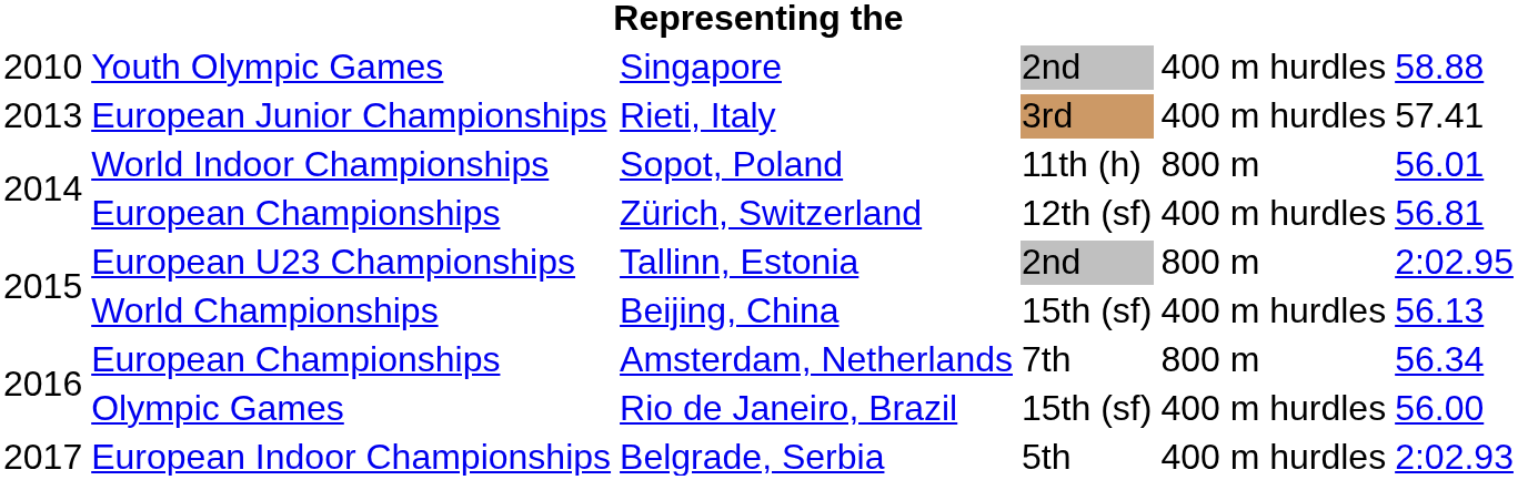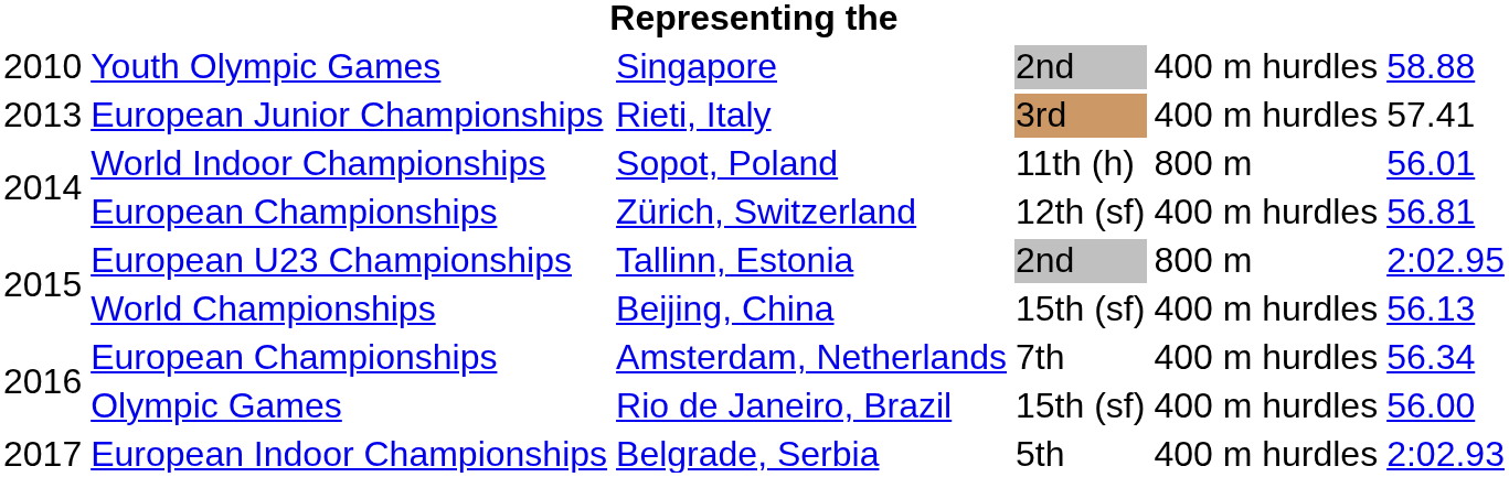 <table>
 <tr>
 <th colspan="6">Representing the </th>
 </tr>
 <tr>
 <td>2010</td>
 <td><a href='#'>Youth Olympic Games</a></td>
 <td><a href='#'>Singapore</a></td>
 <td bgcolor=silver>2nd</td>
 <td>400 m hurdles</td>
 <td><a href='#'>58.88</a></td>
 </tr>
 <tr>
 <td>2013</td>
 <td><a href='#'>European Junior Championships</a></td>
 <td><a href='#'>Rieti, Italy</a></td>
 <td bgcolor=cc9966>3rd</td>
 <td>400 m hurdles</td>
 <td>57.41</td>
 </tr>
 <tr>
 <td rowspan=2>2014</td>
 <td><a href='#'>World Indoor Championships</a></td>
 <td><a href='#'>Sopot, Poland</a></td>
 <td>11th (h)</td>
 <td>800 m</td>
 <td><a href='#'>56.01</a></td>
 </tr>
 <tr>
 <td><a href='#'>European Championships</a></td>
 <td><a href='#'>Zürich, Switzerland</a></td>
 <td>12th (sf)</td>
 <td>400 m hurdles</td>
 <td><a href='#'>56.81</a></td>
 </tr>
 <tr>
 <td rowspan=2>2015</td>
 <td><a href='#'>European U23 Championships</a></td>
 <td><a href='#'>Tallinn, Estonia</a></td>
 <td bgcolor=silver>2nd</td>
 <td>800 m</td>
 <td><a href='#'>2:02.95</a></td>
 </tr>
 <tr>
 <td><a href='#'>World Championships</a></td>
 <td><a href='#'>Beijing, China</a></td>
 <td>15th (sf)</td>
 <td>400 m hurdles</td>
 <td><a href='#'>56.13</a></td>
 </tr>
 <tr>
 <td rowspan=2>2016</td>
 <td><a href='#'>European Championships</a></td>
 <td><a href='#'>Amsterdam, Netherlands</a></td>
 <td>7th</td>
-<td>800 m</td>
+<td>400 m hurdles</td>
 <td><a href='#'>56.34</a></td>
 </tr>
 <tr>
 <td><a href='#'>Olympic Games</a></td>
 <td><a href='#'>Rio de Janeiro, Brazil</a></td>
 <td>15th (sf)</td>
 <td>400 m hurdles</td>
 <td><a href='#'>56.00</a></td>
 </tr>
 <tr>
 <td>2017</td>
 <td><a href='#'>European Indoor Championships</a></td>
 <td><a href='#'>Belgrade, Serbia</a></td>
 <td>5th</td>
 <td>400 m hurdles</td>
 <td><a href='#'>2:02.93</a></td>
 </tr>
 </table>
